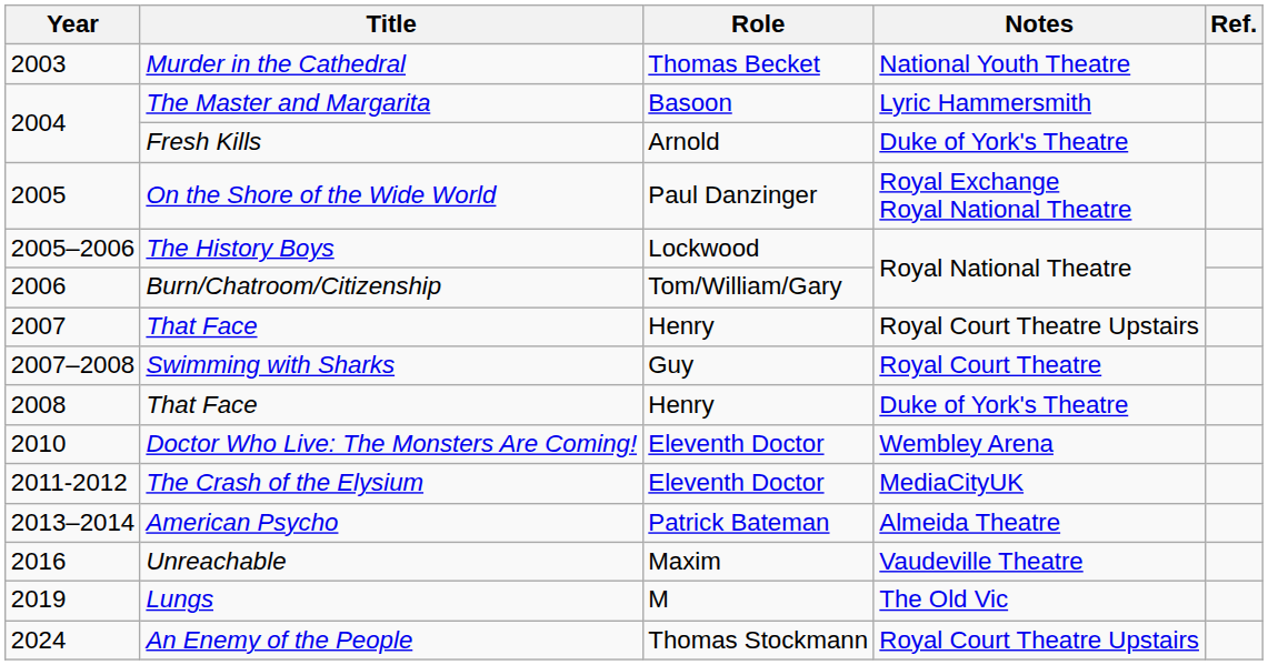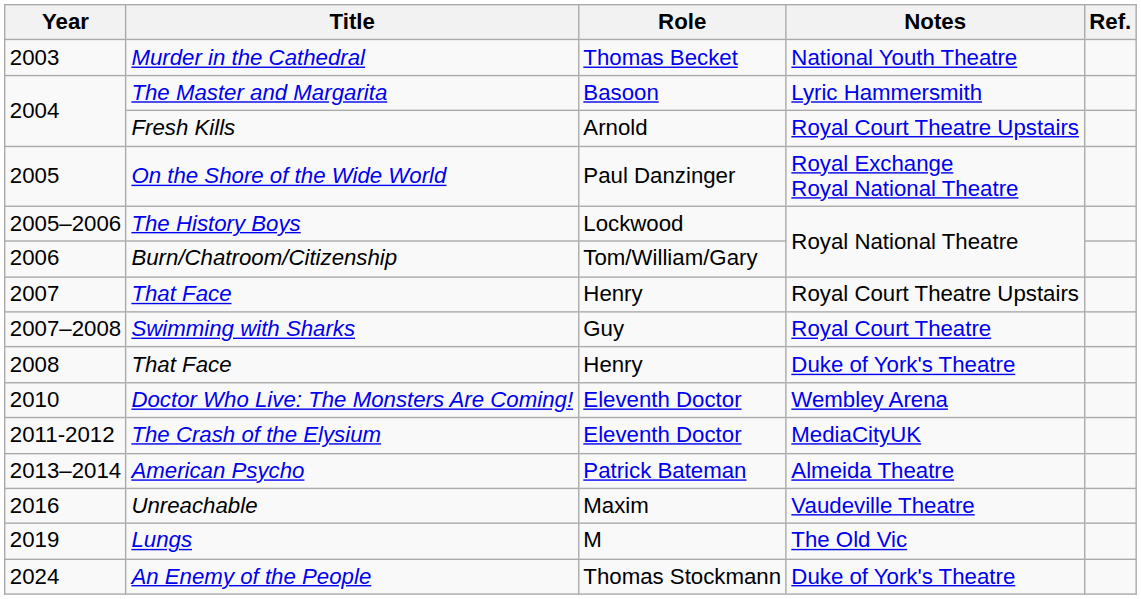 <table class="wikitable sortable">
 <tr>
 <th>Year</th>
 <th>Title</th>
 <th>Role</th>
 <th class="unsortable">Notes</th>
 <th>Ref.</th>
 </tr>
 <tr>
 <td>2003</td>
 <td><em><a href='#'>Murder in the Cathedral</a></em></td>
 <td><a href='#'>Thomas Becket</a></td>
 <td><a href='#'>National Youth Theatre</a></td>
 <td></td>
 </tr>
 <tr>
 <td rowspan="2">2004</td>
 <td><em><a href='#'>The Master and Margarita</a></em></td>
 <td><a href='#'>Basoon</a></td>
 <td><a href='#'>Lyric Hammersmith</a></td>
 <td></td>
 </tr>
 <tr>
 <td><em>Fresh Kills</em></td>
 <td>Arnold</td>
-<td><a href='#'>Duke of York's Theatre</a></td>
+<td><a href='#'>Royal Court Theatre Upstairs</a></td>
 <td></td>
 </tr>
 <tr>
 <td>2005</td>
 <td><em><a href='#'>On the Shore of the Wide World</a></em></td>
 <td>Paul Danzinger</td>
 <td><a href='#'>Royal Exchange</a><br><a href='#'>Royal National Theatre</a></td>
 <td></td>
 </tr>
 <tr>
 <td>2005–2006</td>
 <td><em><a href='#'>The History Boys</a></em></td>
 <td>Lockwood</td>
 <td rowspan="2">Royal National Theatre</td>
 <td></td>
 </tr>
 <tr>
 <td>2006</td>
 <td><em>Burn/Chatroom/Citizenship</em></td>
 <td>Tom/William/Gary</td>
 <td></td>
 </tr>
 <tr>
 <td>2007</td>
 <td><em><a href='#'>That Face</a></em></td>
 <td>Henry</td>
 <td>Royal Court Theatre Upstairs</td>
 <td></td>
 </tr>
 <tr>
 <td>2007–2008</td>
 <td><em><a href='#'>Swimming with Sharks</a></em></td>
 <td>Guy</td>
 <td><a href='#'>Royal Court Theatre</a></td>
 <td></td>
 </tr>
 <tr>
 <td>2008</td>
 <td><em>That Face</em></td>
 <td>Henry</td>
 <td><a href='#'>Duke of York's Theatre</a></td>
 <td></td>
 </tr>
 <tr>
 <td>2010</td>
 <td><em><a href='#'>Doctor Who Live: The Monsters Are Coming!</a></em></td>
 <td><a href='#'>Eleventh Doctor</a></td>
 <td><a href='#'>Wembley Arena</a></td>
 <td></td>
 </tr>
 <tr>
 <td>2011-2012</td>
 <td><em><a href='#'>The Crash of the Elysium</a></em></td>
 <td><a href='#'>Eleventh Doctor</a></td>
 <td><a href='#'>MediaCityUK</a></td>
 <td></td>
 </tr>
 <tr>
 <td>2013–2014</td>
 <td><em><a href='#'>American Psycho</a></em></td>
 <td><a href='#'>Patrick Bateman</a></td>
 <td><a href='#'>Almeida Theatre</a></td>
 <td></td>
 </tr>
 <tr>
 <td>2016</td>
 <td><em>Unreachable</em></td>
 <td>Maxim</td>
 <td><a href='#'>Vaudeville Theatre</a></td>
 <td></td>
 </tr>
 <tr>
 <td>2019</td>
 <td><em><a href='#'>Lungs</a></em></td>
 <td>M</td>
 <td><a href='#'>The Old Vic</a></td>
 <td></td>
 </tr>
 <tr>
 <td>2024</td>
 <td><em><a href='#'>An Enemy of the People</a></em></td>
 <td>Thomas Stockmann</td>
-<td><a href='#'>Royal Court Theatre Upstairs</a></td>
+<td><a href='#'>Duke of York's Theatre</a></td>
 <td></td>
 </tr>
 </table>
